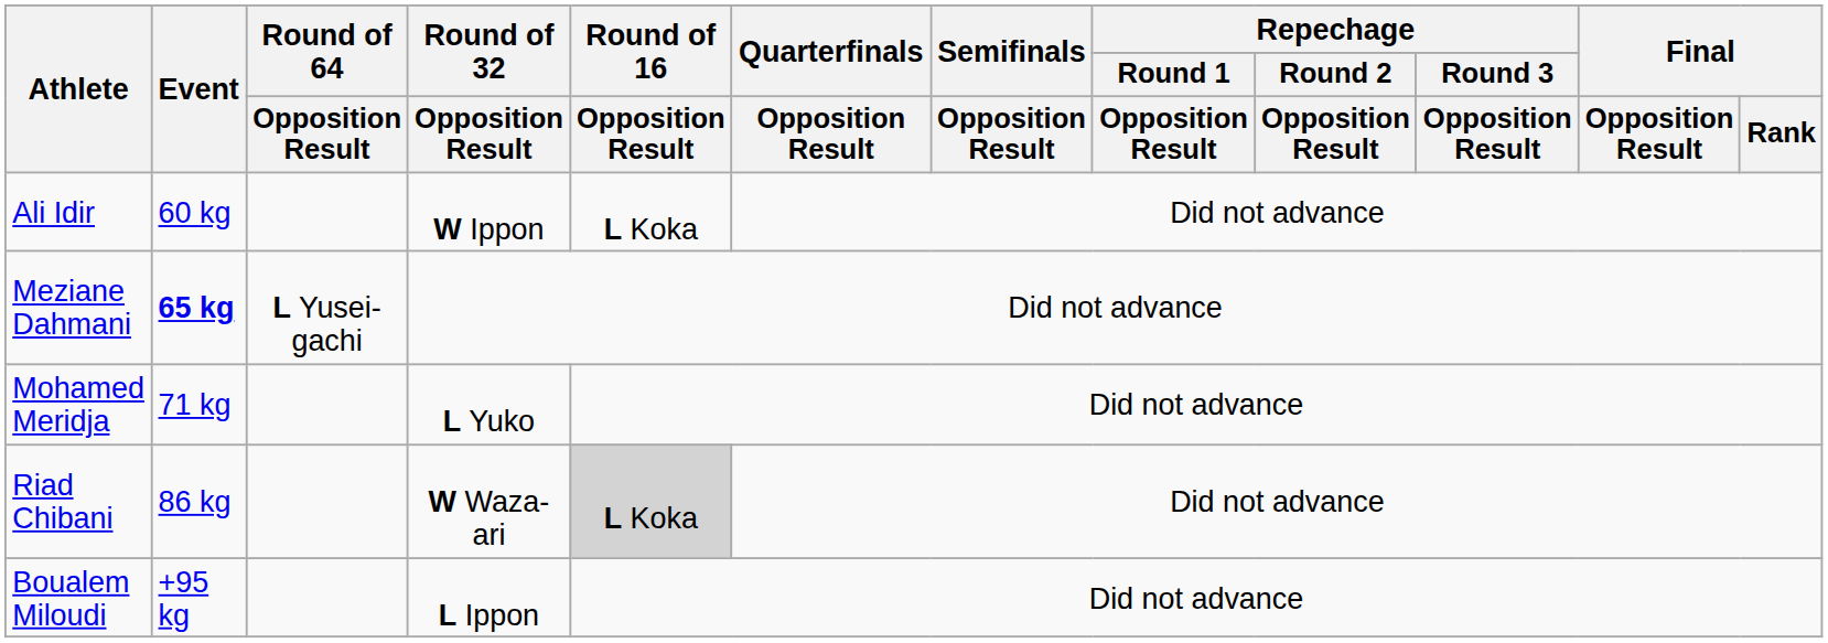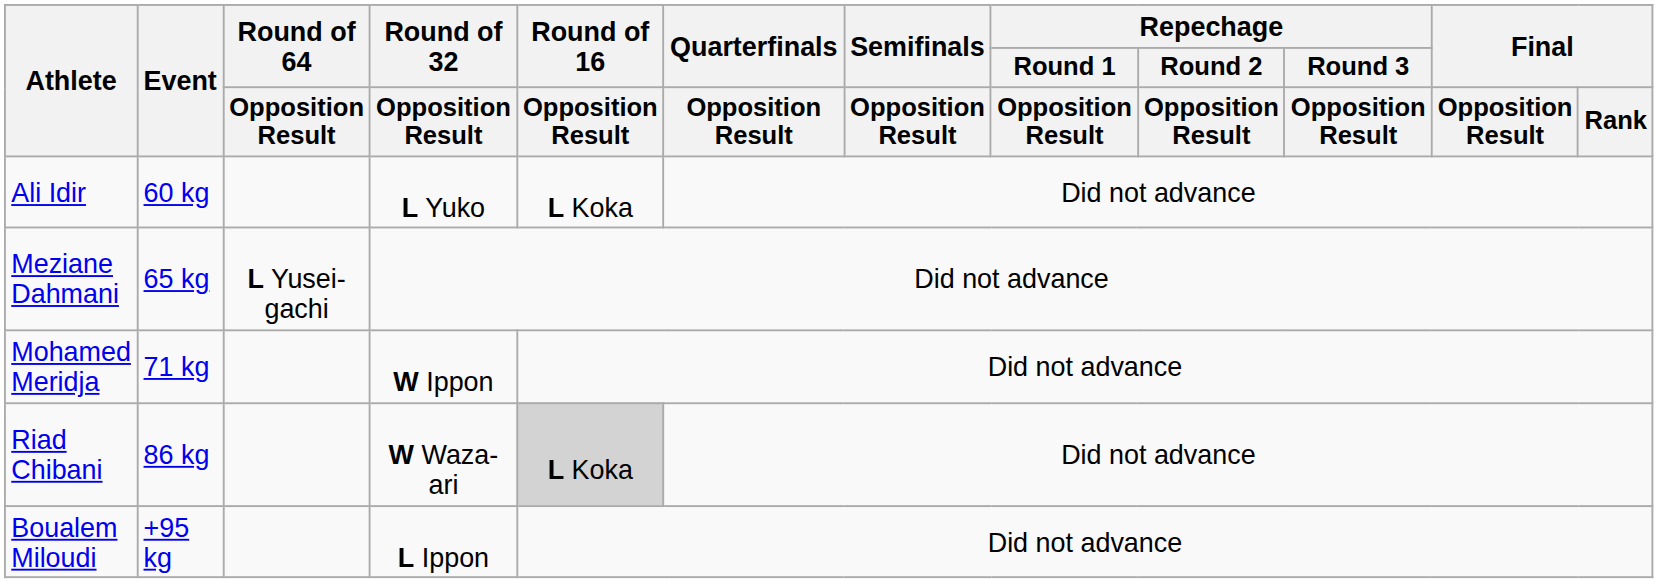 <table class="wikitable" style="font-size:90%">
 <tr>
 <th rowspan="3">Athlete</th>
 <th rowspan="3">Event</th>
 <th rowspan="2">Round of 64</th>
 <th rowspan="2">Round of 32</th>
 <th rowspan="2">Round of 16</th>
 <th rowspan="2">Quarterfinals</th>
 <th rowspan="2">Semifinals</th>
 <th colspan=3>Repechage</th>
 <th rowspan="2" colspan=2>Final</th>
 </tr>
 <tr style="font-size:95%">
 <th>Round 1</th>
 <th>Round 2</th>
 <th>Round 3</th>
 </tr>
 <tr style="font-size:95%">
 <th>Opposition<br>Result</th>
 <th>Opposition<br>Result</th>
 <th>Opposition<br>Result</th>
 <th>Opposition<br>Result</th>
 <th>Opposition<br>Result</th>
 <th>Opposition<br>Result</th>
 <th>Opposition<br>Result</th>
 <th>Opposition<br>Result</th>
 <th>Opposition<br>Result</th>
 <th>Rank</th>
 </tr>
 <tr align=center>
 <td align=left><a href='#'>Ali Idir</a></td>
 <td align=left><a href='#'>60 kg</a></td>
 <td></td>
-<td><br><strong>W</strong> Ippon</td>
+<td><br><strong>L</strong> Yuko</td>
 <td><br><strong>L</strong> Koka</td>
 <td colspan=7>Did not advance</td>
 </tr>
 <tr align=center>
 <td align=left><a href='#'>Meziane Dahmani</a></td>
-<td align=left><strong><a href='#'>65 kg</a></strong></td>
+<td align=left><a href='#'>65 kg</a></td>
 <td><br><strong>L</strong> Yusei-gachi</td>
 <td colspan=9>Did not advance</td>
 </tr>
 <tr align=center>
 <td align=left><a href='#'>Mohamed Meridja</a></td>
 <td align=left><a href='#'>71 kg</a></td>
 <td></td>
-<td><br><strong>L</strong> Yuko</td>
+<td><br><strong>W</strong> Ippon</td>
 <td colspan=8>Did not advance</td>
 </tr>
 <tr align=center>
 <td align=left><a href='#'>Riad Chibani</a></td>
 <td align=left><a href='#'>86 kg</a></td>
 <td></td>
 <td><br><strong>W</strong> Waza-ari</td>
 <td style="background: lightgrey;"><br><strong>L</strong> Koka</td>
 <td colspan=7>Did not advance</td>
 </tr>
 <tr align=center>
 <td align=left><a href='#'>Boualem Miloudi</a></td>
 <td align=left><a href='#'>+95 kg</a></td>
 <td></td>
 <td><br><strong>L</strong> Ippon</td>
 <td colspan=8>Did not advance</td>
 </tr>
 </table>
